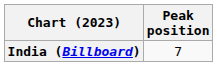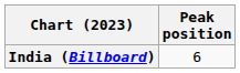 <table class="wikitable sortable plainrowheaders" style="text-align:center">
 <tr>
 <th scope="col">Chart (2023)</th>
 <th scope="col">Peak<br>position</th>
 </tr>
 <tr>
 <th scope="row">India (<em><a href='#'>Billboard</a></em>)<br></th>
-<td>7</td>
+<td>6</td>
 </tr>
 </table>
